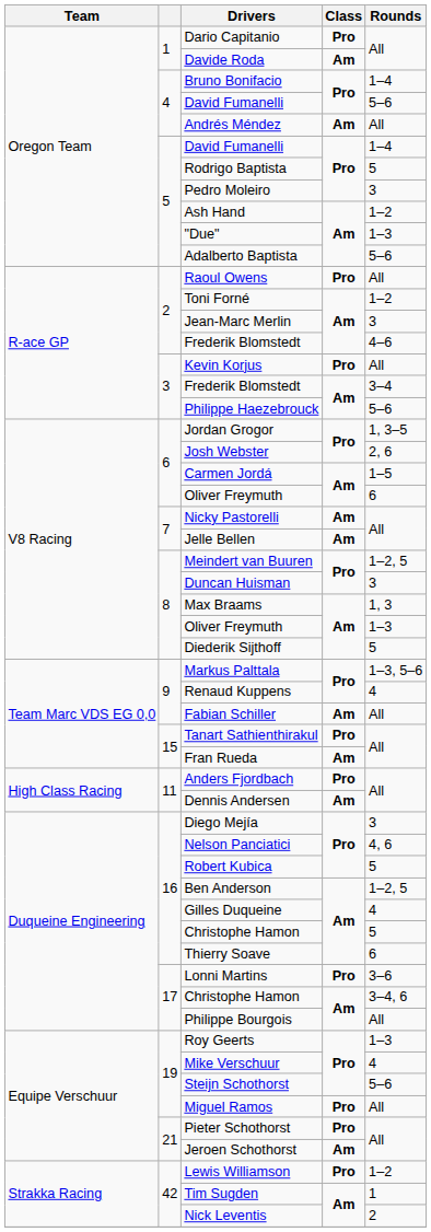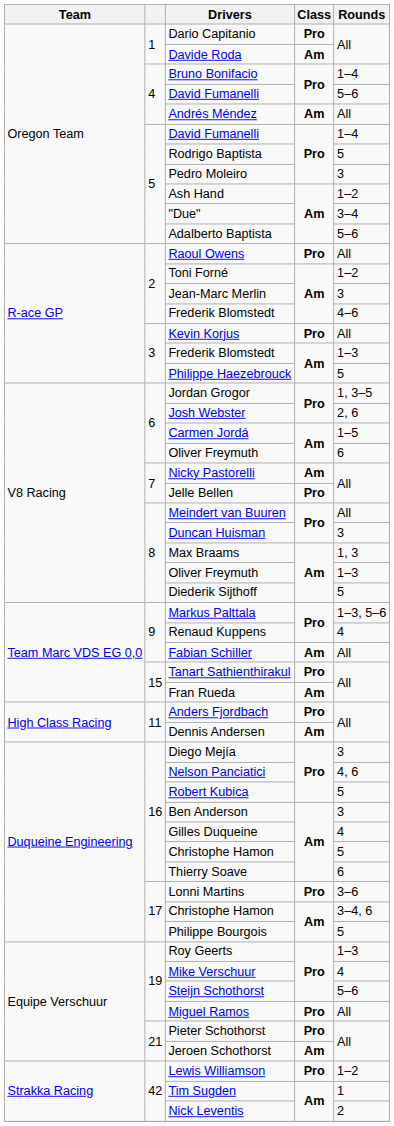 <table class="wikitable" style="font-size: 85%">
 <tr>
 <th>Team</th>
 <th></th>
 <th>Drivers</th>
 <th>Class</th>
 <th>Rounds</th>
 </tr>
 <tr>
 <td rowspan=11> Oregon Team</td>
 <td rowspan=2>1</td>
 <td> Dario Capitanio</td>
 <td align=center><strong><span>Pro</span></strong></td>
 <td rowspan=2>All</td>
 </tr>
 <tr>
 <td> <a href='#'>Davide Roda</a></td>
 <td align=center><strong><span>Am</span></strong></td>
 </tr>
 <tr>
 <td rowspan=3>4</td>
 <td> <a href='#'>Bruno Bonifacio</a></td>
 <td rowspan=2 align=center><strong><span>Pro</span></strong></td>
 <td>1–4</td>
 </tr>
 <tr>
 <td> <a href='#'>David Fumanelli</a></td>
 <td>5–6</td>
 </tr>
 <tr>
 <td> <a href='#'>Andrés Méndez</a></td>
 <td align=center><strong><span>Am</span></strong></td>
 <td>All</td>
 </tr>
 <tr>
 <td rowspan=6>5</td>
 <td> <a href='#'>David Fumanelli</a></td>
 <td rowspan=3 align=center><strong><span>Pro</span></strong></td>
 <td>1–4</td>
 </tr>
 <tr>
 <td> Rodrigo Baptista</td>
 <td>5</td>
 </tr>
 <tr>
 <td> Pedro Moleiro</td>
 <td>3</td>
 </tr>
 <tr>
 <td> Ash Hand</td>
 <td rowspan=3 align=center><strong><span>Am</span></strong></td>
 <td>1–2</td>
 </tr>
 <tr>
 <td> "Due"</td>
-<td>1–3</td>
+<td>3–4</td>
 </tr>
 <tr>
 <td> Adalberto Baptista</td>
 <td>5–6</td>
 </tr>
 <tr>
 <td rowspan=7> <a href='#'>R-ace GP</a></td>
 <td rowspan=4>2</td>
 <td> <a href='#'>Raoul Owens</a></td>
 <td align=center><strong><span>Pro</span></strong></td>
 <td>All</td>
 </tr>
 <tr>
 <td> Toni Forné</td>
 <td rowspan=3 align=center><strong><span>Am</span></strong></td>
 <td>1–2</td>
 </tr>
 <tr>
 <td> Jean-Marc Merlin</td>
 <td>3</td>
 </tr>
 <tr>
 <td> Frederik Blomstedt</td>
 <td>4–6</td>
 </tr>
 <tr>
 <td rowspan=3>3</td>
 <td> <a href='#'>Kevin Korjus</a></td>
 <td align=center><strong><span>Pro</span></strong></td>
 <td>All</td>
 </tr>
 <tr>
 <td> Frederik Blomstedt</td>
 <td rowspan=2 align=center><strong><span>Am</span></strong></td>
-<td>3–4</td>
+<td>1–3</td>
 </tr>
 <tr>
 <td> <a href='#'>Philippe Haezebrouck</a></td>
-<td>5–6</td>
+<td>5</td>
 </tr>
 <tr>
 <td rowspan=11> V8 Racing</td>
 <td rowspan=4>6</td>
 <td> Jordan Grogor</td>
 <td rowspan=2 align=center><strong><span>Pro</span></strong></td>
 <td>1, 3–5</td>
 </tr>
 <tr>
 <td> <a href='#'>Josh Webster</a></td>
 <td>2, 6</td>
 </tr>
 <tr>
 <td> <a href='#'>Carmen Jordá</a></td>
 <td rowspan=2 align=center><strong><span>Am</span></strong></td>
 <td>1–5</td>
 </tr>
 <tr>
 <td> Oliver Freymuth</td>
 <td>6</td>
 </tr>
 <tr>
 <td rowspan=2>7</td>
 <td> <a href='#'>Nicky Pastorelli</a></td>
 <td align=center><strong><span>Am</span></strong></td>
 <td rowspan=2>All</td>
 </tr>
 <tr>
 <td> Jelle Bellen</td>
-<td align=center><strong><span>Am</span></strong></td>
+<td align=center><strong><span>Pro</span></strong></td>
 </tr>
 <tr>
 <td rowspan=5>8</td>
 <td> <a href='#'>Meindert van Buuren</a></td>
 <td rowspan=2 align=center><strong><span>Pro</span></strong></td>
-<td>1–2, 5</td>
+<td>All</td>
 </tr>
 <tr>
 <td> <a href='#'>Duncan Huisman</a></td>
 <td>3</td>
 </tr>
 <tr>
 <td> Max Braams</td>
 <td rowspan=3 align=center><strong><span>Am</span></strong></td>
 <td>1, 3</td>
 </tr>
 <tr>
 <td> Oliver Freymuth</td>
 <td>1–3</td>
 </tr>
 <tr>
 <td> Diederik Sijthoff</td>
 <td>5</td>
 </tr>
 <tr>
 <td rowspan=5> <a href='#'>Team Marc VDS EG 0,0</a></td>
 <td rowspan=3>9</td>
 <td> <a href='#'>Markus Palttala</a></td>
 <td rowspan=2 align=center><strong><span>Pro</span></strong></td>
 <td>1–3, 5–6</td>
 </tr>
 <tr>
 <td> Renaud Kuppens</td>
 <td>4</td>
 </tr>
 <tr>
 <td> <a href='#'>Fabian Schiller</a></td>
 <td align=center><strong><span>Am</span></strong></td>
 <td>All</td>
 </tr>
 <tr>
 <td rowspan=2>15</td>
 <td> <a href='#'>Tanart Sathienthirakul</a></td>
 <td align=center><strong><span>Pro</span></strong></td>
 <td rowspan=2>All</td>
 </tr>
 <tr>
 <td> Fran Rueda</td>
 <td align=center><strong><span>Am</span></strong></td>
 </tr>
 <tr>
 <td rowspan=2> <a href='#'>High Class Racing</a></td>
 <td rowspan=2>11</td>
 <td> <a href='#'>Anders Fjordbach</a></td>
 <td align=center><strong><span>Pro</span></strong></td>
 <td rowspan=2>All</td>
 </tr>
 <tr>
 <td> Dennis Andersen</td>
 <td align=center><strong><span>Am</span></strong></td>
 </tr>
 <tr>
 <td rowspan=10> <a href='#'>Duqueine Engineering</a></td>
 <td rowspan=7>16</td>
 <td> Diego Mejía</td>
 <td rowspan=3 align=center><strong><span>Pro</span></strong></td>
 <td>3</td>
 </tr>
 <tr>
 <td> <a href='#'>Nelson Panciatici</a></td>
 <td>4, 6</td>
 </tr>
 <tr>
 <td> <a href='#'>Robert Kubica</a></td>
 <td>5</td>
 </tr>
 <tr>
 <td> Ben Anderson</td>
 <td rowspan=4 align=center><strong><span>Am</span></strong></td>
-<td>1–2, 5</td>
+<td>3</td>
 </tr>
 <tr>
 <td> Gilles Duqueine</td>
 <td>4</td>
 </tr>
 <tr>
 <td> Christophe Hamon</td>
 <td>5</td>
 </tr>
 <tr>
 <td> Thierry Soave</td>
 <td>6</td>
 </tr>
 <tr>
 <td rowspan=3>17</td>
 <td> Lonni Martins</td>
 <td align=center><strong><span>Pro</span></strong></td>
 <td>3–6</td>
 </tr>
 <tr>
 <td> Christophe Hamon</td>
 <td rowspan=2 align=center><strong><span>Am</span></strong></td>
 <td>3–4, 6</td>
 </tr>
 <tr>
 <td> Philippe Bourgois</td>
-<td>All</td>
+<td>5</td>
 </tr>
 <tr>
 <td rowspan=6> Equipe Verschuur</td>
 <td rowspan=4>19</td>
 <td> Roy Geerts</td>
 <td rowspan=3 align=center><strong><span>Pro</span></strong></td>
 <td>1–3</td>
 </tr>
 <tr>
 <td> <a href='#'>Mike Verschuur</a></td>
 <td>4</td>
 </tr>
 <tr>
 <td> <a href='#'>Steijn Schothorst</a></td>
 <td>5–6</td>
 </tr>
 <tr>
 <td> <a href='#'>Miguel Ramos</a></td>
 <td align=center><strong><span>Pro</span></strong></td>
 <td>All</td>
 </tr>
 <tr>
 <td rowspan=2>21</td>
 <td> Pieter Schothorst</td>
 <td align=center><strong><span>Pro</span></strong></td>
 <td rowspan=2>All</td>
 </tr>
 <tr>
 <td> Jeroen Schothorst</td>
 <td align=center><strong><span>Am</span></strong></td>
 </tr>
 <tr>
 <td rowspan=3> <a href='#'>Strakka Racing</a></td>
 <td rowspan=3>42</td>
 <td> <a href='#'>Lewis Williamson</a></td>
 <td align=center><strong><span>Pro</span></strong></td>
 <td>1–2</td>
 </tr>
 <tr>
 <td> <a href='#'>Tim Sugden</a></td>
 <td rowspan=2 align=center><strong><span>Am</span></strong></td>
 <td>1</td>
 </tr>
 <tr>
 <td> <a href='#'>Nick Leventis</a></td>
 <td>2</td>
 </tr>
 <tr>
 </tr>
 </table>
